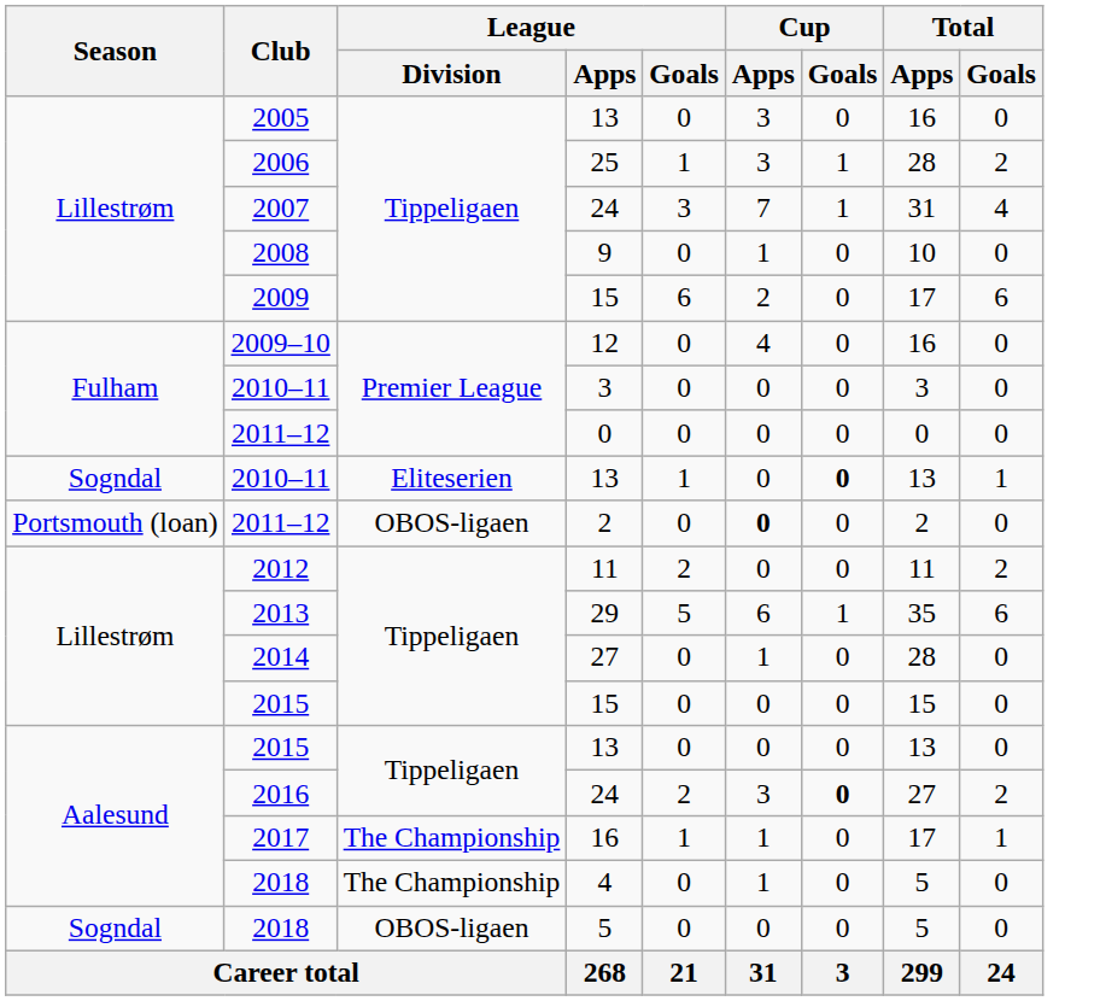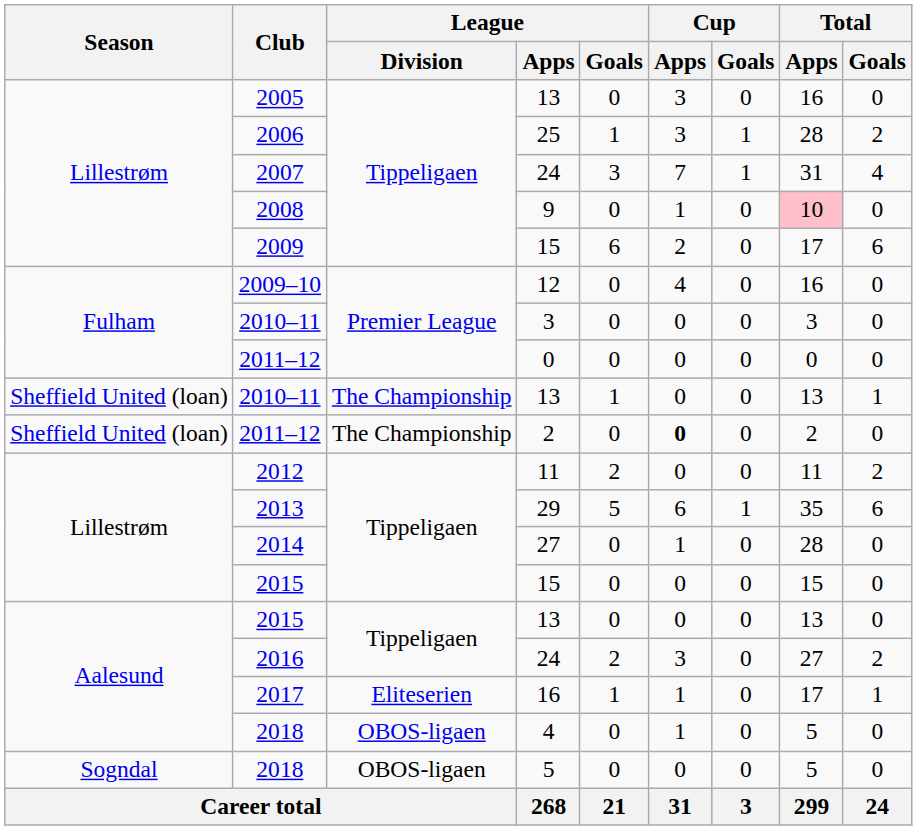 <table class="wikitable" style="text-align:center">
 <tr>
 <th rowspan="2">Season</th>
 <th rowspan="2">Club</th>
 <th colspan="3">League</th>
 <th colspan="2">Cup</th>
 <th colspan="2">Total</th>
 </tr>
 <tr>
 <th>Division</th>
 <th>Apps</th>
 <th>Goals</th>
 <th>Apps</th>
 <th>Goals</th>
 <th>Apps</th>
 <th>Goals</th>
 </tr>
 <tr>
 <td rowspan="5"><a href='#'>Lillestrøm</a></td>
 <td><a href='#'>2005</a></td>
 <td rowspan="5"><a href='#'>Tippeligaen</a></td>
 <td>13</td>
 <td>0</td>
 <td>3</td>
 <td>0</td>
 <td>16</td>
 <td>0</td>
 </tr>
 <tr>
 <td><a href='#'>2006</a></td>
 <td>25</td>
 <td>1</td>
 <td>3</td>
 <td>1</td>
 <td>28</td>
 <td>2</td>
 </tr>
 <tr>
 <td><a href='#'>2007</a></td>
 <td>24</td>
 <td>3</td>
 <td>7</td>
 <td>1</td>
 <td>31</td>
 <td>4</td>
 </tr>
 <tr>
 <td><a href='#'>2008</a></td>
 <td>9</td>
 <td>0</td>
 <td>1</td>
 <td>0</td>
-<td>10</td>
+<td style="background: pink;">10</td>
 <td>0</td>
 </tr>
 <tr>
 <td><a href='#'>2009</a></td>
 <td>15</td>
 <td>6</td>
 <td>2</td>
 <td>0</td>
 <td>17</td>
 <td>6</td>
 </tr>
 <tr>
 <td rowspan="3"><a href='#'>Fulham</a></td>
 <td><a href='#'>2009–10</a></td>
 <td rowspan="3"><a href='#'>Premier League</a></td>
 <td>12</td>
 <td>0</td>
 <td>4</td>
 <td>0</td>
 <td>16</td>
 <td>0</td>
 </tr>
 <tr>
 <td><a href='#'>2010–11</a></td>
 <td>3</td>
 <td>0</td>
 <td>0</td>
 <td>0</td>
 <td>3</td>
 <td>0</td>
 </tr>
 <tr>
 <td><a href='#'>2011–12</a></td>
 <td>0</td>
 <td>0</td>
 <td>0</td>
 <td>0</td>
 <td>0</td>
 <td>0</td>
 </tr>
 <tr>
-<td><a href='#'>Sogndal</a></td>
+<td><a href='#'>Sheffield United</a> (loan)</td>
 <td><a href='#'>2010–11</a></td>
-<td><a href='#'>Eliteserien</a></td>
+<td><a href='#'>The Championship</a></td>
 <td>13</td>
 <td>1</td>
 <td>0</td>
-<td><strong>0</strong></td>
+<td>0</td>
 <td>13</td>
 <td>1</td>
 </tr>
 <tr>
-<td><a href='#'>Portsmouth</a> (loan)</td>
+<td><a href='#'>Sheffield United</a> (loan)</td>
 <td><a href='#'>2011–12</a></td>
-<td>OBOS-ligaen</td>
+<td>The Championship</td>
 <td>2</td>
 <td>0</td>
 <td><strong>0</strong></td>
 <td>0</td>
 <td>2</td>
 <td>0</td>
 </tr>
 <tr>
 <td rowspan="4">Lillestrøm</td>
 <td><a href='#'>2012</a></td>
 <td rowspan="4">Tippeligaen</td>
 <td>11</td>
 <td>2</td>
 <td>0</td>
 <td>0</td>
 <td>11</td>
 <td>2</td>
 </tr>
 <tr>
 <td><a href='#'>2013</a></td>
 <td>29</td>
 <td>5</td>
 <td>6</td>
 <td>1</td>
 <td>35</td>
 <td>6</td>
 </tr>
 <tr>
 <td><a href='#'>2014</a></td>
 <td>27</td>
 <td>0</td>
 <td>1</td>
 <td>0</td>
 <td>28</td>
 <td>0</td>
 </tr>
 <tr>
 <td><a href='#'>2015</a></td>
 <td>15</td>
 <td>0</td>
 <td>0</td>
 <td>0</td>
 <td>15</td>
 <td>0</td>
 </tr>
 <tr>
 <td rowspan="4"><a href='#'>Aalesund</a></td>
 <td><a href='#'>2015</a></td>
 <td rowspan="2">Tippeligaen</td>
 <td>13</td>
 <td>0</td>
 <td>0</td>
 <td>0</td>
 <td>13</td>
 <td>0</td>
 </tr>
 <tr>
 <td><a href='#'>2016</a></td>
 <td>24</td>
 <td>2</td>
 <td>3</td>
-<td><strong>0</strong></td>
+<td>0</td>
 <td>27</td>
 <td>2</td>
 </tr>
 <tr>
 <td><a href='#'>2017</a></td>
-<td><a href='#'>The Championship</a></td>
+<td><a href='#'>Eliteserien</a></td>
 <td>16</td>
 <td>1</td>
 <td>1</td>
 <td>0</td>
 <td>17</td>
 <td>1</td>
 </tr>
 <tr>
 <td><a href='#'>2018</a></td>
-<td>The Championship</td>
+<td><a href='#'>OBOS-ligaen</a></td>
 <td>4</td>
 <td>0</td>
 <td>1</td>
 <td>0</td>
 <td>5</td>
 <td>0</td>
 </tr>
 <tr>
 <td><a href='#'>Sogndal</a></td>
 <td><a href='#'>2018</a></td>
 <td>OBOS-ligaen</td>
 <td>5</td>
 <td>0</td>
 <td>0</td>
 <td>0</td>
 <td>5</td>
 <td>0</td>
 </tr>
 <tr>
 <th colspan="3">Career total</th>
 <th>268</th>
 <th>21</th>
 <th>31</th>
 <th>3</th>
 <th>299</th>
 <th>24</th>
 </tr>
 </table>
